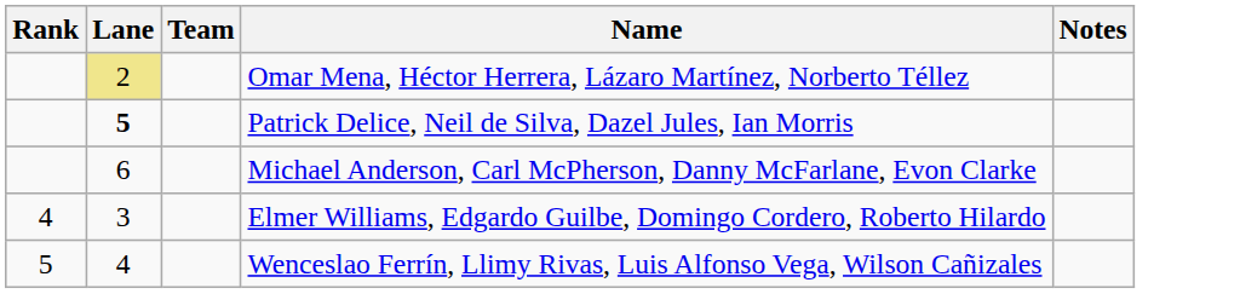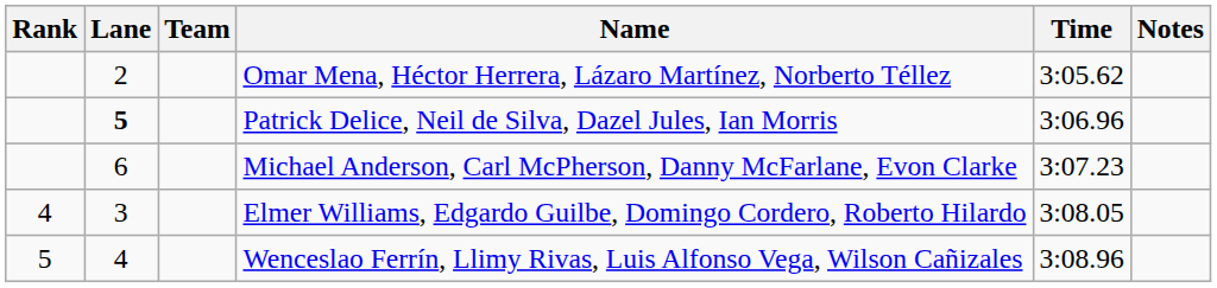 <table class="wikitable sortable" style="text-align:center;font-size:95%">
 <tr>
 <th>Rank</th>
 <th>Lane</th>
 <th>Team</th>
 <th>Name</th>
+<th>Time</th>
 <th>Notes</th>
 </tr>
 <tr>
 <td></td>
-<td style="background: khaki;">2</td>
+<td>2</td>
 <td align=left></td>
 <td align=left><a href='#'>Omar Mena</a>, <a href='#'>Héctor Herrera</a>, <a href='#'>Lázaro Martínez</a>, <a href='#'>Norberto Téllez</a></td>
+<td>3:05.62</td>
 <td></td>
 </tr>
 <tr>
 <td></td>
 <td><strong>5</strong></td>
 <td align=left></td>
 <td align=left><a href='#'>Patrick Delice</a>, <a href='#'>Neil de Silva</a>, <a href='#'>Dazel Jules</a>, <a href='#'>Ian Morris</a></td>
+<td>3:06.96</td>
 <td></td>
 </tr>
 <tr>
 <td></td>
 <td>6</td>
 <td align=left></td>
 <td align=left><a href='#'>Michael Anderson</a>, <a href='#'>Carl McPherson</a>, <a href='#'>Danny McFarlane</a>, <a href='#'>Evon Clarke</a></td>
+<td>3:07.23</td>
 <td></td>
 </tr>
 <tr>
 <td>4</td>
 <td>3</td>
 <td align=left></td>
 <td align=left><a href='#'>Elmer Williams</a>, <a href='#'>Edgardo Guilbe</a>, <a href='#'>Domingo Cordero</a>, <a href='#'>Roberto Hilardo</a></td>
+<td>3:08.05</td>
 <td></td>
 </tr>
 <tr>
 <td>5</td>
 <td>4</td>
 <td align=left></td>
 <td align=left><a href='#'>Wenceslao Ferrín</a>, <a href='#'>Llimy Rivas</a>, <a href='#'>Luis Alfonso Vega</a>, <a href='#'>Wilson Cañizales</a></td>
+<td>3:08.96</td>
 <td></td>
 </tr>
 </table>
